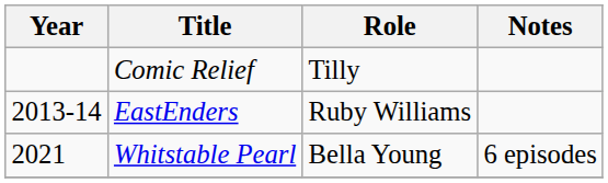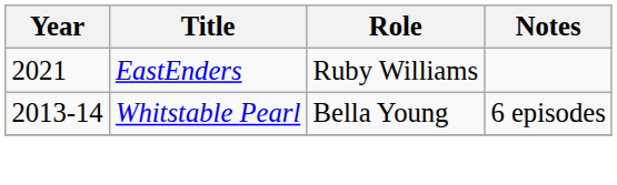 <table class="wikitable sortable">
 <tr>
 <th>Year</th>
 <th>Title</th>
 <th>Role</th>
 <th>Notes</th>
 </tr>
 <tr>
-<td></td>
-<td><em>Comic Relief</em></td>
-<td>Tilly</td>
-<td></td>
-</tr>
-<tr>
-<td>2013-14</td>
+<td>2021</td>
 <td><em><a href='#'>EastEnders</a></em></td>
 <td>Ruby Williams</td>
 <td></td>
 </tr>
 <tr>
-<td>2021</td>
+<td>2013-14</td>
 <td><em><a href='#'>Whitstable Pearl</a></em></td>
 <td>Bella Young</td>
 <td>6 episodes</td>
 </tr>
 <tr>
 </tr>
 </table>
